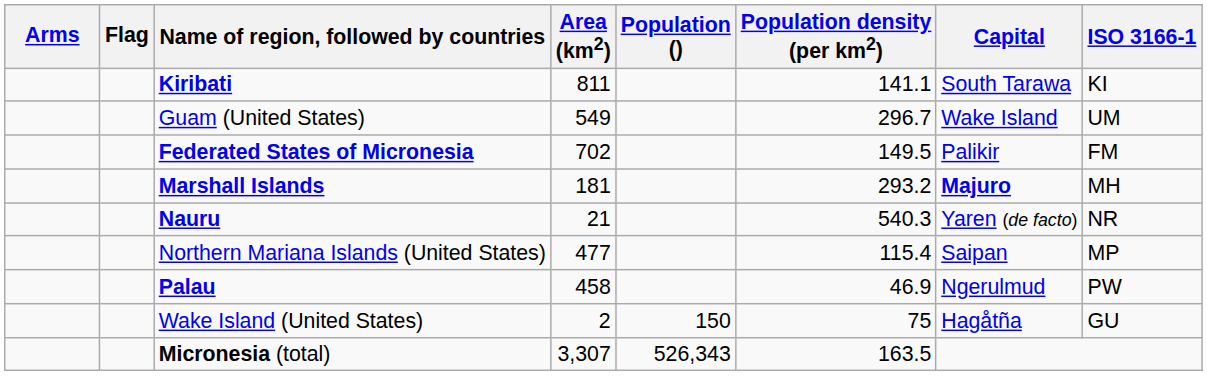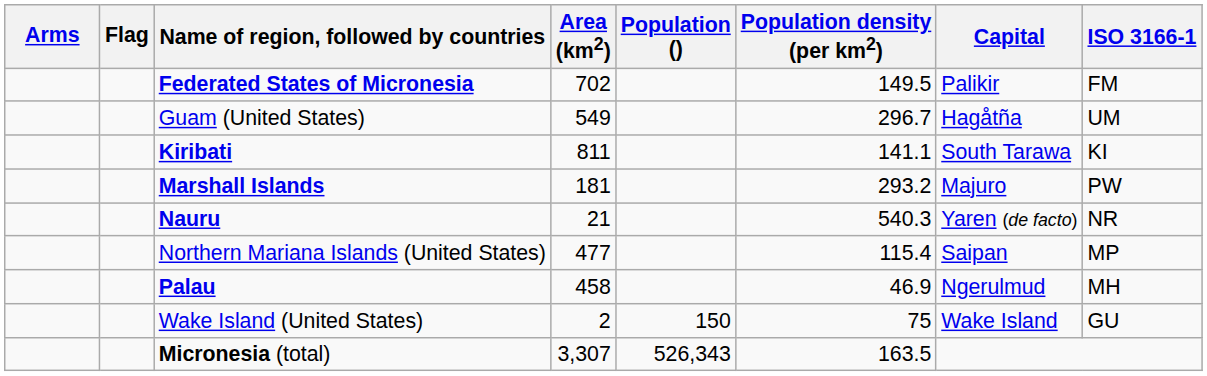 <table class="wikitable sortable" style="border:1px solid #aaa; font-size:90%;">
 <tr style="background:#ececec;"|>
 <th style="line-height:95%; width:4em" class="unsortable"><a href='#'>Arms</a></th>
 <th style="line-height:95%; width:2em" class="unsortable">Flag</th>
 <th>Name of region, followed by countries</th>
 <th data-sort-type="number"><a href='#'>Area</a><br>(km<sup>2</sup>)</th>
 <th data-sort-type="number"><a href='#'>Population</a><br>()</th>
 <th data-sort-type="number"><a href='#'>Population density</a><br>(per km<sup>2</sup>)</th>
 <th><a href='#'>Capital</a></th>
 <th><a href='#'>ISO 3166-1</a></th>
 </tr>
 <tr>
 <td style="text-align:center;"></td>
 <td style="text-align:center;"></td>
+<td><strong><a href='#'>Federated States of Micronesia</a></strong></td>
+<td style="text-align:right;">702</td>
+<td style="text-align:right;"></td>
+<td style="text-align:right;">149.5</td>
+<td><a href='#'>Palikir</a></td>
+<td>FM</td>
+</tr>
+<tr>
+<td style="text-align:center;"></td>
+<td style="text-align:center;"></td>
+<td><a href='#'>Guam</a> (United States)</td>
+<td style="text-align:right;">549</td>
+<td style="text-align:right;"></td>
+<td style="text-align:right;">296.7</td>
+<td><a href='#'>Hagåtña</a></td>
+<td>UM</td>
+</tr>
+<tr>
+<td style="text-align:center;"></td>
+<td style="text-align:center;"></td>
 <td><strong><a href='#'>Kiribati</a></strong></td>
 <td style="text-align:right;">811</td>
 <td style="text-align:right;"></td>
 <td style="text-align:right;">141.1</td>
 <td><a href='#'>South Tarawa</a></td>
 <td>KI</td>
 </tr>
 <tr>
 <td style="text-align:center;"></td>
 <td style="text-align:center;"></td>
-<td><a href='#'>Guam</a> (United States)</td>
-<td style="text-align:right;">549</td>
-<td style="text-align:right;"></td>
-<td style="text-align:right;">296.7</td>
-<td><a href='#'>Wake Island</a></td>
-<td>UM</td>
-</tr>
-<tr>
-<td style="text-align:center;"></td>
-<td style="text-align:center;"></td>
-<td><strong><a href='#'>Federated States of Micronesia</a></strong></td>
-<td style="text-align:right;">702</td>
-<td style="text-align:right;"></td>
-<td style="text-align:right;">149.5</td>
-<td><a href='#'>Palikir</a></td>
-<td>FM</td>
-</tr>
-<tr>
-<td style="text-align:center;"></td>
-<td style="text-align:center;"></td>
 <td><strong><a href='#'>Marshall Islands</a></strong></td>
 <td style="text-align:right;">181</td>
 <td style="text-align:right;"></td>
 <td style="text-align:right;">293.2</td>
-<td><strong><a href='#'>Majuro</a></strong></td>
-<td>MH</td>
+<td><a href='#'>Majuro</a></td>
+<td>PW</td>
 </tr>
 <tr>
 <td style="text-align:center;"></td>
 <td style="text-align:center;"></td>
 <td><strong><a href='#'>Nauru</a></strong></td>
 <td style="text-align:right;">21</td>
 <td style="text-align:right;"></td>
 <td style="text-align:right;">540.3</td>
 <td><a href='#'>Yaren</a> <small>(<em>de facto</em>)</small></td>
 <td>NR</td>
 </tr>
 <tr>
 <td style="text-align:center;"></td>
 <td style="text-align:center;"></td>
 <td><a href='#'>Northern Mariana Islands</a> (United States)</td>
 <td style="text-align:right;">477</td>
 <td style="text-align:right;"></td>
 <td style="text-align:right;">115.4</td>
 <td><a href='#'>Saipan</a></td>
 <td>MP</td>
 </tr>
 <tr>
 <td style="text-align:center;"></td>
 <td style="text-align:center;"></td>
 <td><strong><a href='#'>Palau</a></strong></td>
 <td style="text-align:right;">458</td>
 <td style="text-align:right;"></td>
 <td style="text-align:right;">46.9</td>
 <td><a href='#'>Ngerulmud</a></td>
-<td>PW</td>
+<td>MH</td>
 </tr>
 <tr>
 <td style="text-align:center;"></td>
 <td style="text-align:center;"></td>
 <td><a href='#'>Wake Island</a> (United States)</td>
 <td style="text-align:right;">2</td>
 <td style="text-align:right;">150</td>
 <td style="text-align:right;">75</td>
-<td><a href='#'>Hagåtña</a></td>
+<td><a href='#'>Wake Island</a></td>
 <td>GU</td>
 </tr>
 <tr>
 <td style="text-align:center;"></td>
 <td style="text-align:center;"></td>
 <td><strong>Micronesia</strong> (total)</td>
 <td style="text-align:right;">3,307</td>
 <td style="text-align:right;">526,343</td>
 <td style="text-align:right;">163.5</td>
 </tr>
 </table>
